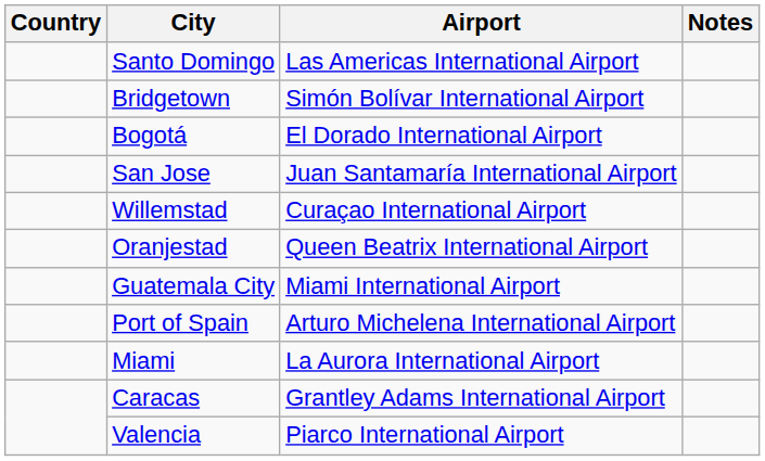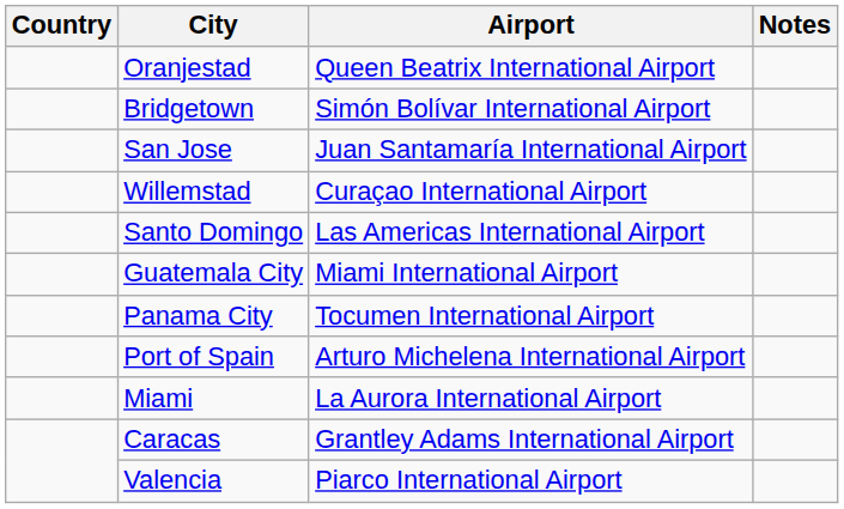 <table class="sortable wikitable toccolours">
 <tr>
 <th>Country</th>
 <th>City</th>
 <th>Airport</th>
 <th>Notes</th>
 </tr>
 <tr>
 <td></td>
-<td><a href='#'>Santo Domingo</a></td>
-<td><a href='#'>Las Americas International Airport</a></td>
-<td></td>
+<td><a href='#'>Oranjestad</a></td>
+<td><a href='#'>Queen Beatrix International Airport</a></td>
+<td align=center></td>
 </tr>
 <tr>
 <td></td>
 <td><a href='#'>Bridgetown</a></td>
 <td><a href='#'>Simón Bolívar International Airport</a></td>
-<td></td>
-</tr>
-<tr>
-<td></td>
-<td><a href='#'>Bogotá</a></td>
-<td><a href='#'>El Dorado International Airport</a></td>
 <td></td>
 </tr>
 <tr>
 <td></td>
 <td><a href='#'>San Jose</a></td>
 <td><a href='#'>Juan Santamaría International Airport</a></td>
 <td></td>
 </tr>
 <tr>
 <td></td>
 <td><a href='#'>Willemstad</a></td>
 <td><a href='#'>Curaçao International Airport</a></td>
 <td align=center></td>
 </tr>
 <tr>
 <td></td>
-<td><a href='#'>Oranjestad</a></td>
-<td><a href='#'>Queen Beatrix International Airport</a></td>
-<td align=center></td>
+<td><a href='#'>Santo Domingo</a></td>
+<td><a href='#'>Las Americas International Airport</a></td>
+<td></td>
 </tr>
 <tr>
 <td></td>
 <td><a href='#'>Guatemala City</a></td>
 <td><a href='#'>Miami International Airport</a></td>
 <td align=center></td>
+</tr>
+<tr>
+<td></td>
+<td><a href='#'>Panama City</a></td>
+<td><a href='#'>Tocumen International Airport</a></td>
+<td></td>
 </tr>
 <tr>
 <td></td>
 <td><a href='#'>Port of Spain</a></td>
 <td><a href='#'>Arturo Michelena International Airport</a></td>
 <td></td>
 </tr>
 <tr>
 <td></td>
 <td><a href='#'>Miami</a></td>
 <td><a href='#'>La Aurora International Airport</a></td>
 <td></td>
 </tr>
 <tr>
 <td rowspan=2></td>
 <td><a href='#'>Caracas</a></td>
 <td><a href='#'>Grantley Adams International Airport</a></td>
 <td></td>
 </tr>
 <tr>
 <td><a href='#'>Valencia</a></td>
 <td><a href='#'>Piarco International Airport</a></td>
 <td></td>
 </tr>
 </table>
